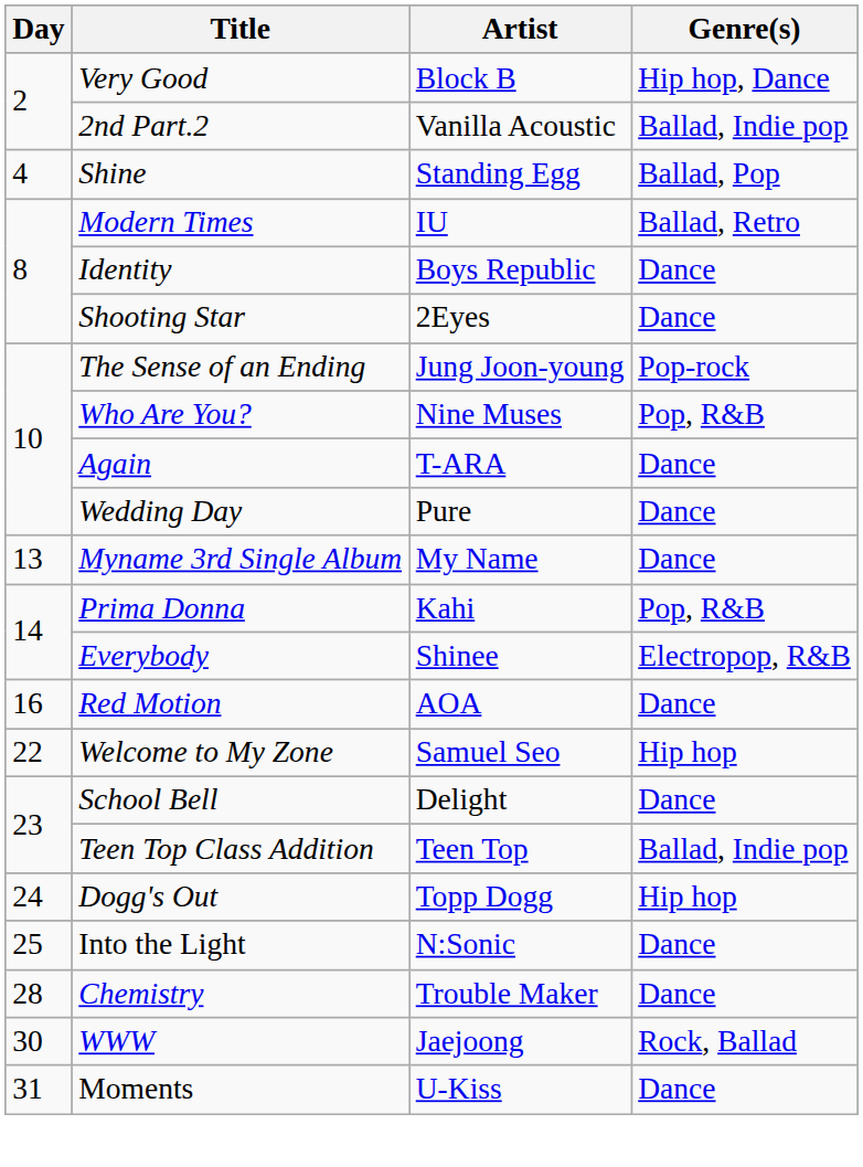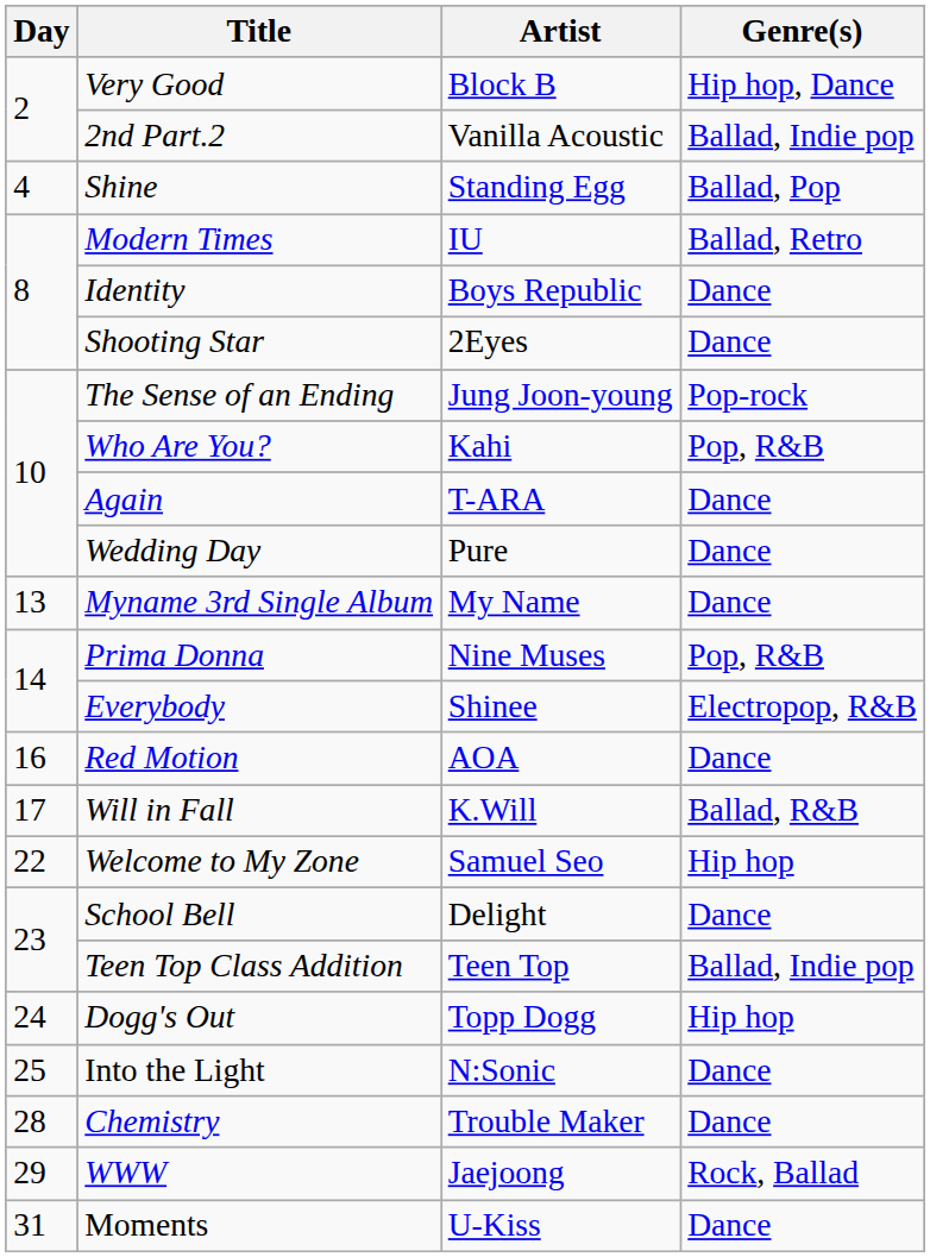 <table class="wikitable" style="text-align: left;">
 <tr>
 <th>Day</th>
 <th>Title</th>
 <th>Artist</th>
 <th>Genre(s)</th>
 </tr>
 <tr>
 <td rowspan="2">2</td>
 <td><em>Very Good</em></td>
 <td><a href='#'>Block B</a></td>
 <td><a href='#'>Hip hop</a>, <a href='#'>Dance</a></td>
 </tr>
 <tr>
 <td><em>2nd Part.2</em></td>
 <td>Vanilla Acoustic</td>
 <td><a href='#'>Ballad</a>, <a href='#'>Indie pop</a></td>
 </tr>
 <tr>
 <td>4</td>
 <td><em>Shine</em></td>
 <td><a href='#'>Standing Egg</a></td>
 <td><a href='#'>Ballad</a>, <a href='#'>Pop</a></td>
 </tr>
 <tr>
 <td rowspan="3">8</td>
 <td><a href='#'><em>Modern Times</em></a></td>
 <td><a href='#'>IU</a></td>
 <td><a href='#'>Ballad</a>, <a href='#'>Retro</a></td>
 </tr>
 <tr>
 <td><em>Identity</em></td>
 <td><a href='#'>Boys Republic</a></td>
 <td><a href='#'>Dance</a></td>
 </tr>
 <tr>
 <td><em>Shooting Star</em></td>
 <td>2Eyes</td>
 <td><a href='#'>Dance</a></td>
 </tr>
 <tr>
 <td rowspan="4">10</td>
 <td><em>The Sense of an Ending</em></td>
 <td><a href='#'>Jung Joon-young</a></td>
 <td><a href='#'>Pop-rock</a></td>
 </tr>
 <tr>
 <td><em><a href='#'>Who Are You?</a></em></td>
-<td><a href='#'>Nine Muses</a></td>
+<td><a href='#'>Kahi</a></td>
 <td><a href='#'>Pop</a>, <a href='#'>R&B</a></td>
 </tr>
 <tr>
 <td><em><a href='#'>Again</a></em></td>
 <td><a href='#'>T-ARA</a></td>
 <td><a href='#'>Dance</a></td>
 </tr>
 <tr>
 <td><em>Wedding Day</em></td>
 <td>Pure</td>
 <td><a href='#'>Dance</a></td>
 </tr>
 <tr>
 <td>13</td>
 <td><em><a href='#'>Myname 3rd Single Album</a></em></td>
 <td><a href='#'>My Name</a></td>
 <td><a href='#'>Dance</a></td>
 </tr>
 <tr>
 <td rowspan="2">14</td>
 <td><em><a href='#'>Prima Donna</a></em></td>
-<td><a href='#'>Kahi</a></td>
+<td><a href='#'>Nine Muses</a></td>
 <td><a href='#'>Pop</a>, <a href='#'>R&B</a></td>
 </tr>
 <tr>
 <td><em><a href='#'>Everybody</a></em></td>
 <td><a href='#'>Shinee</a></td>
 <td><a href='#'>Electropop</a>, <a href='#'>R&B</a></td>
 </tr>
 <tr>
 <td>16</td>
 <td><em><a href='#'>Red Motion</a></em></td>
 <td><a href='#'>AOA</a></td>
 <td><a href='#'>Dance</a></td>
+</tr>
+<tr>
+<td>17</td>
+<td><em>Will in Fall</em></td>
+<td><a href='#'>K.Will</a></td>
+<td><a href='#'>Ballad</a>, <a href='#'>R&B</a></td>
 </tr>
 <tr>
 <td>22</td>
 <td><em>Welcome to My Zone</em></td>
 <td><a href='#'>Samuel Seo</a></td>
 <td><a href='#'>Hip hop</a></td>
 </tr>
 <tr>
 <td rowspan="2">23</td>
 <td><em>School Bell</em></td>
 <td>Delight</td>
 <td><a href='#'>Dance</a></td>
 </tr>
 <tr>
 <td><em>Teen Top Class Addition</em></td>
 <td><a href='#'>Teen Top</a></td>
 <td><a href='#'>Ballad</a>, <a href='#'>Indie pop</a></td>
 </tr>
 <tr>
 <td>24</td>
 <td><em>Dogg's Out</em></td>
 <td><a href='#'>Topp Dogg</a></td>
 <td><a href='#'>Hip hop</a></td>
 </tr>
 <tr>
 <td>25</td>
 <td>Into the Light</td>
 <td><a href='#'>N:Sonic</a></td>
 <td><a href='#'>Dance</a></td>
 </tr>
 <tr>
 <td>28</td>
 <td><em><a href='#'>Chemistry</a></em></td>
 <td><a href='#'>Trouble Maker</a></td>
 <td><a href='#'>Dance</a></td>
 </tr>
 <tr>
-<td>30</td>
+<td>29</td>
 <td><em><a href='#'>WWW</a></em></td>
 <td><a href='#'>Jaejoong</a></td>
 <td><a href='#'>Rock</a>, <a href='#'>Ballad</a></td>
 </tr>
 <tr>
 <td>31</td>
 <td>Moments</td>
 <td><a href='#'>U-Kiss</a></td>
 <td><a href='#'>Dance</a></td>
 </tr>
 </table>
